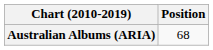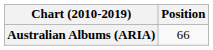 <table class="wikitable plainrowheaders" style="text-align:center">
 <tr>
 <th scope="col">Chart (2010-2019)</th>
 <th scope="col">Position</th>
 </tr>
 <tr>
 <th scope="row">Australian Albums (ARIA)</th>
-<td>68</td>
+<td>66</td>
 </tr>
 </table>
